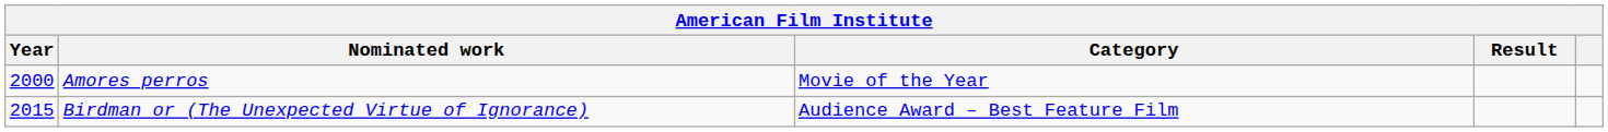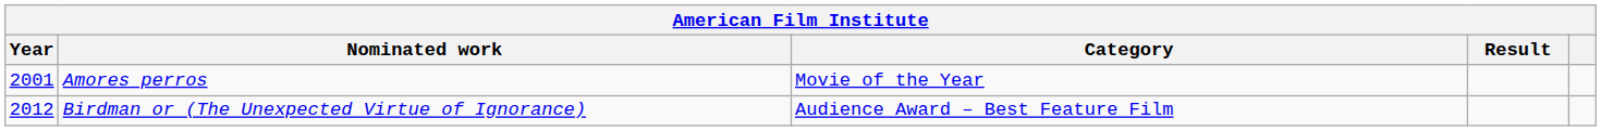 <table class="wikitable">
 <tr>
 <th colspan="5" style="text-align:center;"><a href='#'>American Film Institute</a></th>
 </tr>
 <tr>
 <th scope="col" style="width:1em;">Year</th>
 <th scope="col" style="width:39em;">Nominated work</th>
 <th scope="col" style="width:36em;">Category</th>
 <th scope="col" style="width:5em;">Result</th>
 <th scope="col" style="width:1em;"></th>
 </tr>
 <tr>
-<td><a href='#'>2000</a></td>
+<td><a href='#'>2001</a></td>
 <td><em><a href='#'>Amores perros</a></em></td>
 <td><a href='#'>Movie of the Year</a></td>
 <td></td>
 <td style="text-align:center;"></td>
 </tr>
 <tr>
-<td><a href='#'>2015</a></td>
+<td><a href='#'>2012</a></td>
 <td><em><a href='#'>Birdman or (The Unexpected Virtue of Ignorance)</a></em></td>
 <td><a href='#'>Audience Award – Best Feature Film</a></td>
 <td></td>
 <td style="text-align:center;"></td>
 </tr>
 </table>
